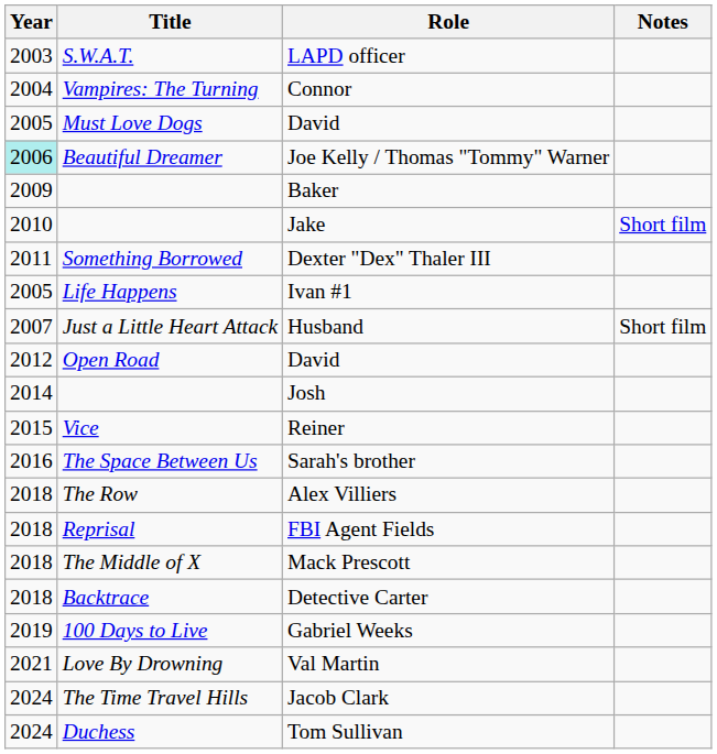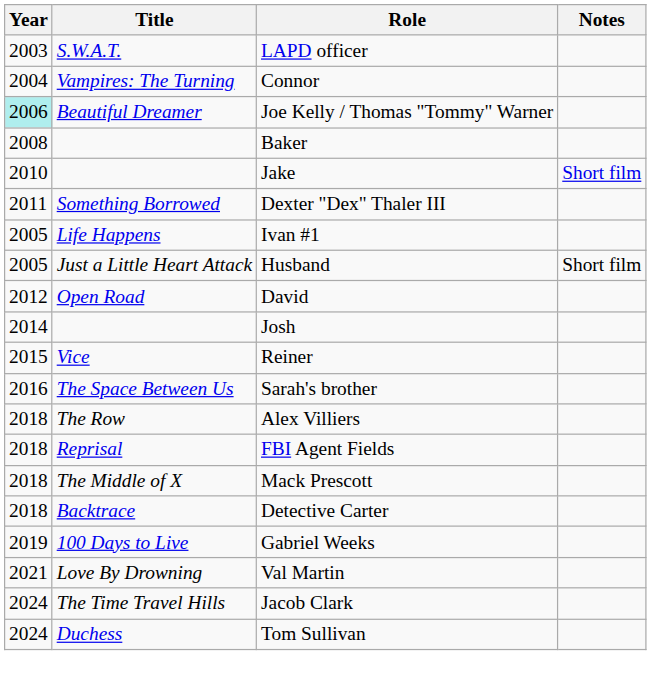 <table class="wikitable sortable">
 <tr>
 <th>Year</th>
 <th>Title</th>
 <th>Role</th>
 <th class="unsortable">Notes</th>
 </tr>
 <tr>
 <td>2003</td>
 <td><em><a href='#'>S.W.A.T.</a></em></td>
 <td><a href='#'>LAPD</a> officer</td>
 <td></td>
 </tr>
 <tr>
 <td>2004</td>
 <td><em><a href='#'>Vampires: The Turning</a></em></td>
 <td>Connor</td>
 <td></td>
 </tr>
 <tr>
-<td>2005</td>
-<td><em><a href='#'>Must Love Dogs</a></em></td>
-<td>David</td>
-<td></td>
-</tr>
-<tr>
 <td style="background: paleturquoise;">2006</td>
 <td><em><a href='#'>Beautiful Dreamer</a></em></td>
 <td>Joe Kelly / Thomas "Tommy" Warner</td>
 <td></td>
 </tr>
 <tr>
-<td>2009</td>
+<td>2008</td>
 <td><em></em></td>
 <td>Baker</td>
 <td></td>
 </tr>
 <tr>
 <td>2010</td>
 <td><em></em></td>
 <td>Jake</td>
 <td><a href='#'>Short film</a></td>
 </tr>
 <tr>
 <td>2011</td>
 <td><em><a href='#'>Something Borrowed</a></em></td>
 <td>Dexter "Dex" Thaler III</td>
 <td></td>
 </tr>
 <tr>
 <td>2005</td>
 <td><em><a href='#'>Life Happens</a></em></td>
 <td>Ivan #1</td>
 <td></td>
 </tr>
 <tr>
-<td>2007</td>
+<td>2005</td>
 <td><em>Just a Little Heart Attack</em></td>
 <td>Husband</td>
 <td>Short film</td>
 </tr>
 <tr>
 <td>2012</td>
 <td><em><a href='#'>Open Road</a></em></td>
 <td>David</td>
 <td></td>
 </tr>
 <tr>
 <td>2014</td>
 <td><em></em></td>
 <td>Josh</td>
 <td></td>
 </tr>
 <tr>
 <td>2015</td>
 <td><em><a href='#'>Vice</a></em></td>
 <td>Reiner</td>
 <td></td>
 </tr>
 <tr>
 <td>2016</td>
 <td><em><a href='#'>The Space Between Us</a></em></td>
 <td>Sarah's brother</td>
 <td></td>
 </tr>
 <tr>
 <td>2018</td>
 <td><em>The Row</em></td>
 <td>Alex Villiers</td>
 <td></td>
 </tr>
 <tr>
 <td>2018</td>
 <td><em><a href='#'>Reprisal</a></em></td>
 <td><a href='#'>FBI</a> Agent Fields</td>
 <td></td>
 </tr>
 <tr>
 <td>2018</td>
 <td><em>The Middle of X</em></td>
 <td>Mack Prescott</td>
 <td></td>
 </tr>
 <tr>
 <td>2018</td>
 <td><em><a href='#'>Backtrace</a></em></td>
 <td>Detective Carter</td>
 <td></td>
 </tr>
 <tr>
 <td>2019</td>
 <td><em><a href='#'>100 Days to Live</a></em></td>
 <td>Gabriel Weeks</td>
 <td></td>
 </tr>
 <tr>
 <td>2021</td>
 <td><em>Love By Drowning</em></td>
 <td>Val Martin</td>
 <td></td>
 </tr>
 <tr>
 <td>2024</td>
 <td><em>The Time Travel Hills</em></td>
 <td>Jacob Clark</td>
 <td></td>
 </tr>
 <tr>
 <td>2024</td>
 <td><em><a href='#'>Duchess</a></em></td>
 <td>Tom Sullivan</td>
 <td></td>
 </tr>
 </table>
